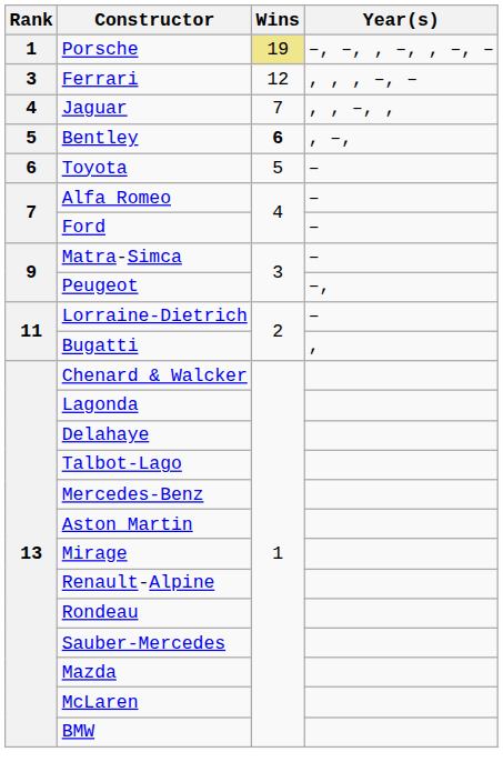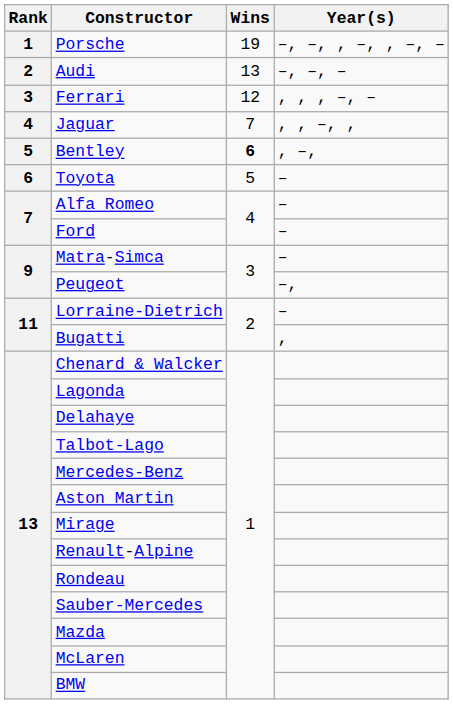 <table class="wikitable">
 <tr>
 <th>Rank</th>
 <th>Constructor</th>
 <th>Wins</th>
 <th>Year(s)</th>
 </tr>
 <tr>
 <th>1</th>
 <td> <a href='#'>Porsche</a></td>
-<td style="background: khaki; text-align:center;">19</td>
+<td style="text-align:center;">19</td>
 <td style="text-align:left;">–, –, , –, , –, –</td>
+</tr>
+<tr>
+<th>2</th>
+<td> <a href='#'>Audi</a></td>
+<td style="text-align:center;">13</td>
+<td style="text-align:left;">–, –, –</td>
 </tr>
 <tr>
 <th>3</th>
 <td> <a href='#'>Ferrari</a></td>
 <td style="text-align:center;">12</td>
 <td style="text-align:left;">, , , –, –</td>
 </tr>
 <tr>
 <th>4</th>
 <td> <a href='#'>Jaguar</a></td>
 <td style="text-align:center;">7</td>
 <td style="text-align:left;">, , –, , </td>
 </tr>
 <tr>
 <th>5</th>
 <td> <a href='#'>Bentley</a></td>
 <td style="text-align:center;"><strong>6</strong></td>
 <td style="text-align:left;">, –, </td>
 </tr>
 <tr>
 <th>6</th>
 <td> <a href='#'>Toyota</a></td>
 <td style="text-align:center;">5</td>
 <td style="text-align:left;">–</td>
 </tr>
 <tr>
 <th rowspan="2">7</th>
 <td> <a href='#'>Alfa Romeo</a></td>
 <td rowspan="2" style="text-align:center;">4</td>
 <td style="text-align:left;">–</td>
 </tr>
 <tr>
 <td> <a href='#'>Ford</a></td>
 <td style="text-align:left;">–</td>
 </tr>
 <tr>
 <th rowspan="2">9</th>
 <td> <a href='#'>Matra</a>-<a href='#'>Simca</a></td>
 <td rowspan="2" style="text-align:center;">3</td>
 <td style="text-align:left;">–</td>
 </tr>
 <tr>
 <td> <a href='#'>Peugeot</a></td>
 <td style="text-align:left;">–, </td>
 </tr>
 <tr>
 <th rowspan="2">11</th>
 <td> <a href='#'>Lorraine-Dietrich</a></td>
 <td rowspan="2" style="text-align:center;">2</td>
 <td style="text-align:left;">–</td>
 </tr>
 <tr>
 <td> <a href='#'>Bugatti</a></td>
 <td style="text-align:left;">, </td>
 </tr>
 <tr>
 <th rowspan="14">13</th>
 <td> <a href='#'>Chenard & Walcker</a></td>
 <td rowspan="13" style="text-align:center;">1</td>
 <td style="text-align:left;"></td>
 </tr>
 <tr>
 <td> <a href='#'>Lagonda</a></td>
 <td style="text-align:left;"></td>
 </tr>
 <tr>
 <td> <a href='#'>Delahaye</a></td>
 <td style="text-align:left;"></td>
 </tr>
 <tr>
 <td> <a href='#'>Talbot-Lago</a></td>
 <td style="text-align:left;"></td>
 </tr>
 <tr>
 <td> <a href='#'>Mercedes-Benz</a></td>
 <td style="text-align:left;"></td>
 </tr>
 <tr>
 <td> <a href='#'>Aston Martin</a></td>
 <td style="text-align:left;"></td>
 </tr>
 <tr>
 <td> <a href='#'>Mirage</a></td>
 <td style="text-align:left;"></td>
 </tr>
 <tr>
 <td> <a href='#'>Renault</a>-<a href='#'>Alpine</a></td>
 <td style="text-align:left;"></td>
 </tr>
 <tr>
 <td> <a href='#'>Rondeau</a></td>
 <td style="text-align:left;"></td>
 </tr>
 <tr>
 <td> <a href='#'>Sauber-Mercedes</a></td>
 <td style="text-align:left;"></td>
 </tr>
 <tr>
 <td> <a href='#'>Mazda</a></td>
 <td style="text-align:left;"></td>
 </tr>
 <tr>
 <td> <a href='#'>McLaren</a></td>
 <td style="text-align:left;"></td>
 </tr>
 <tr>
 <td> <a href='#'>BMW</a></td>
 <td style="text-align:left;"></td>
 </tr>
 </table>
